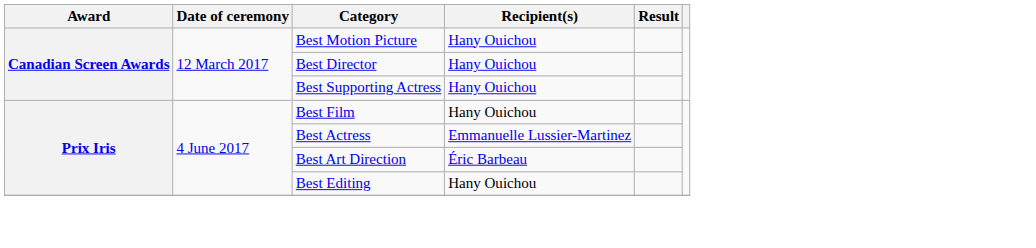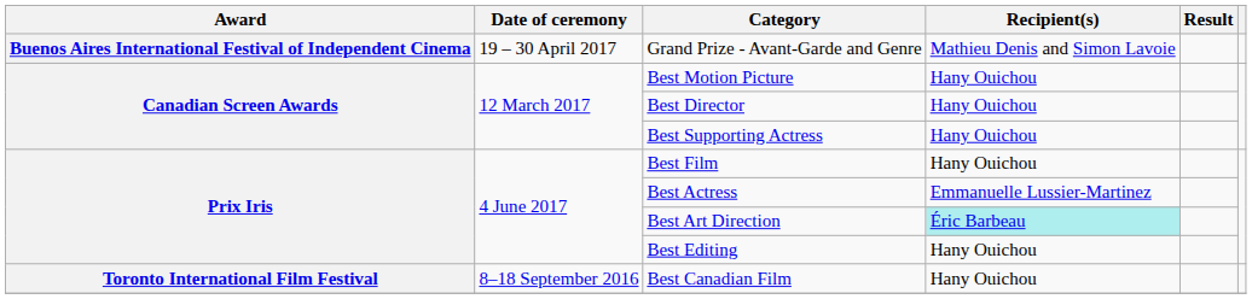 <table class="wikitable plainrowheaders sortable">
 <tr>
 <th scope="col">Award</th>
 <th scope="col">Date of ceremony</th>
 <th scope="col">Category</th>
 <th scope="col">Recipient(s)</th>
 <th scope="col">Result</th>
 <th scope="col" class="unsortable"></th>
+</tr>
+<tr>
+<th scope="row"><a href='#'>Buenos Aires International Festival of Independent Cinema</a></th>
+<td rowspan="1">19 – 30 April 2017</td>
+<td>Grand Prize - Avant-Garde and Genre</td>
+<td><a href='#'>Mathieu Denis</a> and <a href='#'>Simon Lavoie</a></td>
+<td></td>
+<td rowspan="1"></td>
 </tr>
 <tr>
 <th scope="row" rowspan=3><a href='#'>Canadian Screen Awards</a></th>
 <td rowspan="3"><a href='#'>12 March 2017</a></td>
 <td><a href='#'>Best Motion Picture</a></td>
 <td><a href='#'>Hany Ouichou</a></td>
 <td></td>
 <td rowspan="3"></td>
 </tr>
 <tr>
 <td><a href='#'>Best Director</a></td>
 <td><a href='#'>Hany Ouichou</a></td>
 <td></td>
 </tr>
 <tr>
 <td><a href='#'>Best Supporting Actress</a></td>
 <td><a href='#'>Hany Ouichou</a></td>
 <td></td>
 </tr>
 <tr>
 <th scope="row" rowspan=4><a href='#'>Prix Iris</a></th>
 <td rowspan="4"><a href='#'>4 June 2017</a></td>
 <td><a href='#'>Best Film</a></td>
 <td>Hany Ouichou</td>
 <td></td>
 <td rowspan="4"></td>
 </tr>
 <tr>
 <td><a href='#'>Best Actress</a></td>
 <td><a href='#'>Emmanuelle Lussier-Martinez</a></td>
 <td></td>
 </tr>
 <tr>
 <td><a href='#'>Best Art Direction</a></td>
-<td><a href='#'>Éric Barbeau</a></td>
+<td style="background: paleturquoise;"><a href='#'>Éric Barbeau</a></td>
 <td></td>
 </tr>
 <tr>
 <td><a href='#'>Best Editing</a></td>
 <td>Hany Ouichou</td>
 <td></td>
 </tr>
 <tr>
+<th scope="row"><a href='#'>Toronto International Film Festival</a></th>
+<td rowspan="1"><a href='#'>8–18 September 2016</a></td>
+<td><a href='#'>Best Canadian Film</a></td>
+<td>Hany Ouichou</td>
+<td></td>
+<td rowspan="1"></td>
+</tr>
+<tr>
 </tr>
 </table>
